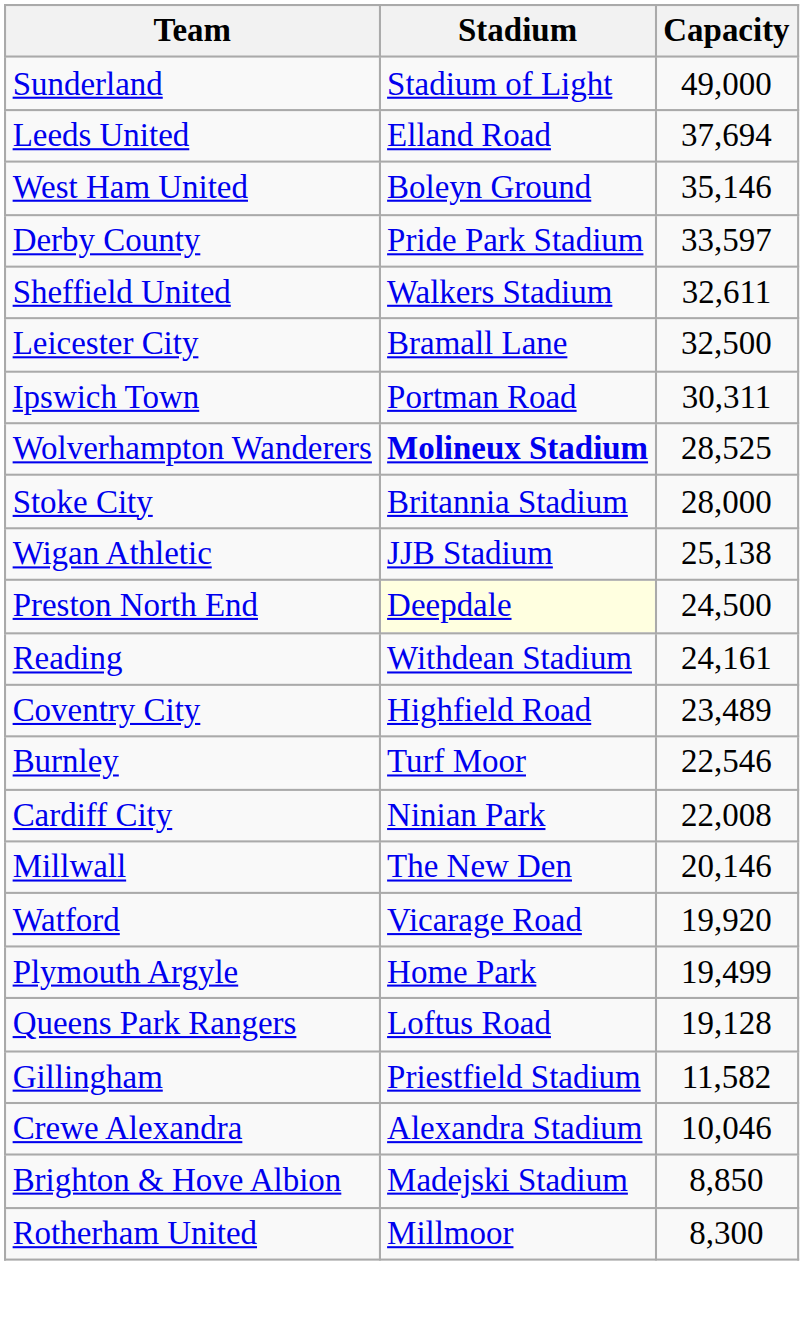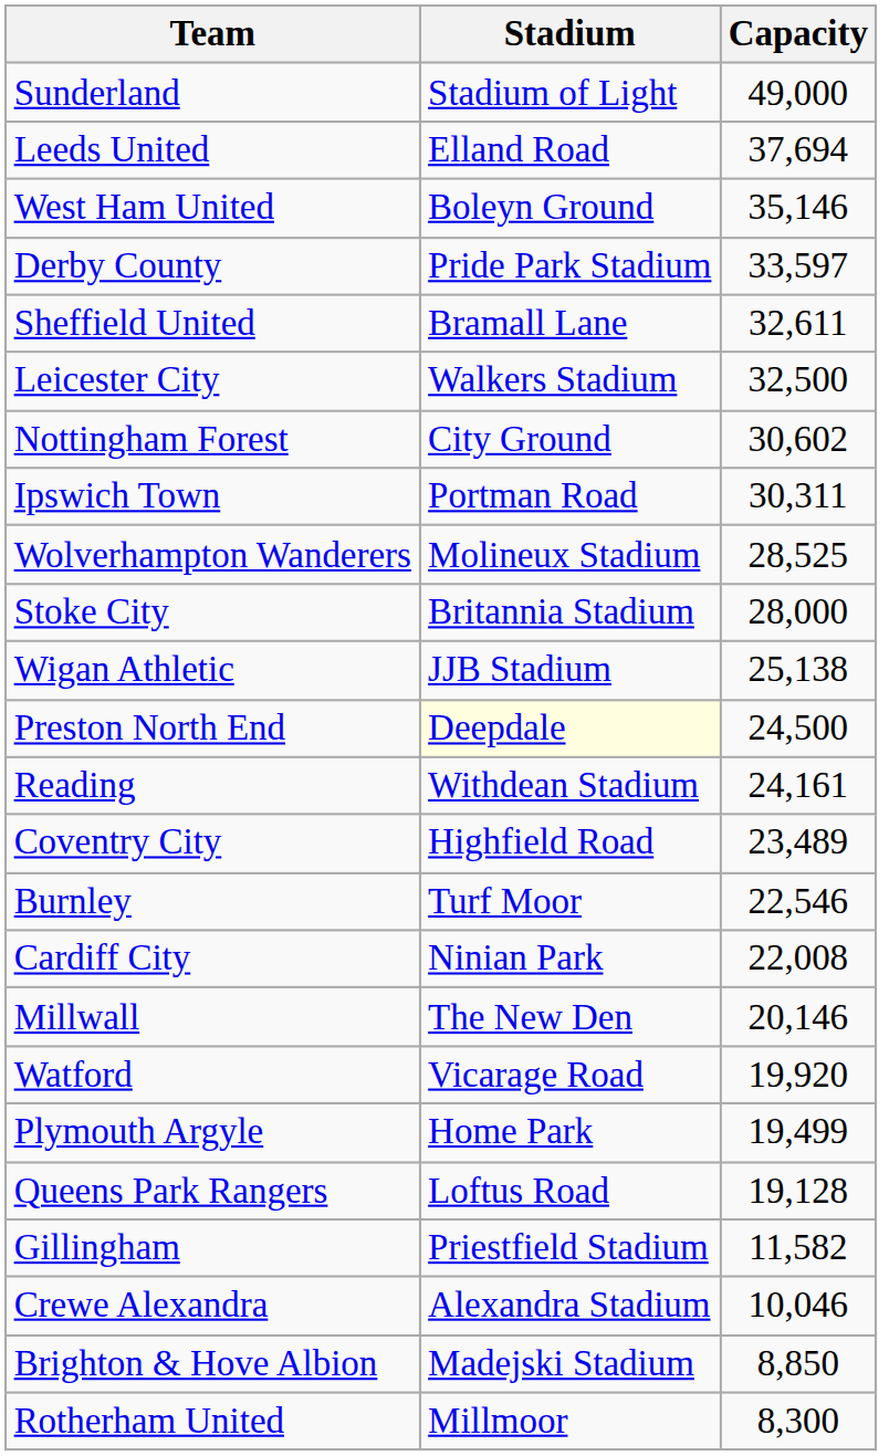 <table class="wikitable sortable">
 <tr>
 <th>Team</th>
 <th>Stadium</th>
 <th>Capacity</th>
 </tr>
 <tr>
 <td><a href='#'>Sunderland</a></td>
 <td><a href='#'>Stadium of Light</a></td>
 <td align="center">49,000</td>
 </tr>
 <tr>
 <td><a href='#'>Leeds United</a></td>
 <td><a href='#'>Elland Road</a></td>
 <td align="center">37,694</td>
 </tr>
 <tr>
 <td><a href='#'>West Ham United</a></td>
 <td><a href='#'>Boleyn Ground</a></td>
 <td align="center">35,146</td>
 </tr>
 <tr>
 <td><a href='#'>Derby County</a></td>
 <td><a href='#'>Pride Park Stadium</a></td>
 <td align="center">33,597</td>
 </tr>
 <tr>
 <td><a href='#'>Sheffield United</a></td>
-<td><a href='#'>Walkers Stadium</a></td>
+<td><a href='#'>Bramall Lane</a></td>
 <td align="center">32,611</td>
 </tr>
 <tr>
 <td><a href='#'>Leicester City</a></td>
-<td><a href='#'>Bramall Lane</a></td>
+<td><a href='#'>Walkers Stadium</a></td>
 <td align="center">32,500</td>
+</tr>
+<tr>
+<td><a href='#'>Nottingham Forest</a></td>
+<td><a href='#'>City Ground</a></td>
+<td align="center">30,602</td>
 </tr>
 <tr>
 <td><a href='#'>Ipswich Town</a></td>
 <td><a href='#'>Portman Road</a></td>
 <td align="center">30,311</td>
 </tr>
 <tr>
 <td><a href='#'>Wolverhampton Wanderers</a></td>
-<td><strong><a href='#'>Molineux Stadium</a></strong></td>
+<td><a href='#'>Molineux Stadium</a></td>
 <td align="center">28,525</td>
 </tr>
 <tr>
 <td><a href='#'>Stoke City</a></td>
 <td><a href='#'>Britannia Stadium</a></td>
 <td align="center">28,000</td>
 </tr>
 <tr>
 <td><a href='#'>Wigan Athletic</a></td>
 <td><a href='#'>JJB Stadium</a></td>
 <td align="center">25,138</td>
 </tr>
 <tr>
 <td><a href='#'>Preston North End</a></td>
 <td style="background: lightyellow;"><a href='#'>Deepdale</a></td>
 <td align="center">24,500</td>
 </tr>
 <tr>
 <td><a href='#'>Reading</a></td>
 <td><a href='#'>Withdean Stadium</a></td>
 <td align ="center">24,161</td>
 </tr>
 <tr>
 <td><a href='#'>Coventry City</a></td>
 <td><a href='#'>Highfield Road</a></td>
 <td align="center">23,489</td>
 </tr>
 <tr>
 <td><a href='#'>Burnley</a></td>
 <td><a href='#'>Turf Moor</a></td>
 <td align="center">22,546</td>
 </tr>
 <tr>
 <td><a href='#'>Cardiff City</a></td>
 <td><a href='#'>Ninian Park</a></td>
 <td align="center">22,008</td>
 </tr>
 <tr>
 <td><a href='#'>Millwall</a></td>
 <td><a href='#'>The New Den</a></td>
 <td align="center">20,146</td>
 </tr>
 <tr>
 <td><a href='#'>Watford</a></td>
 <td><a href='#'>Vicarage Road</a></td>
 <td align="center">19,920</td>
 </tr>
 <tr>
 <td><a href='#'>Plymouth Argyle</a></td>
 <td><a href='#'>Home Park</a></td>
 <td align="center">19,499</td>
 </tr>
 <tr>
 <td><a href='#'>Queens Park Rangers</a></td>
 <td><a href='#'>Loftus Road</a></td>
 <td align="center">19,128</td>
 </tr>
 <tr>
 <td><a href='#'>Gillingham</a></td>
 <td><a href='#'>Priestfield Stadium</a></td>
 <td align="center">11,582</td>
 </tr>
 <tr>
 <td><a href='#'>Crewe Alexandra</a></td>
 <td><a href='#'>Alexandra Stadium</a></td>
 <td align="center">10,046</td>
 </tr>
 <tr>
 <td><a href='#'>Brighton & Hove Albion</a></td>
 <td><a href='#'>Madejski Stadium</a></td>
 <td align="center">8,850</td>
 </tr>
 <tr>
 <td><a href='#'>Rotherham United</a></td>
 <td><a href='#'>Millmoor</a></td>
 <td align="center">8,300</td>
 </tr>
 </table>
